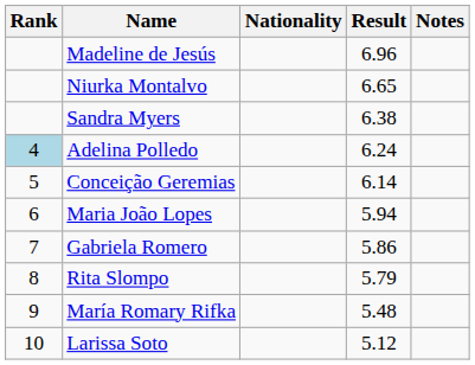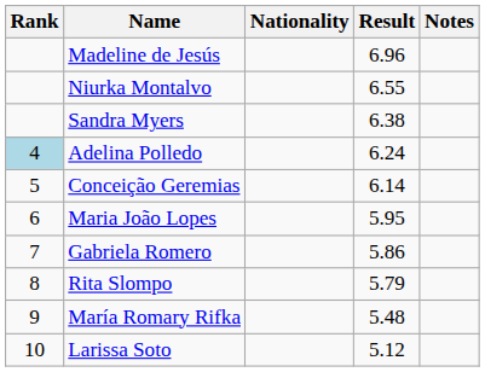 <table class="wikitable sortable" style="text-align:center">
 <tr>
 <th>Rank</th>
 <th>Name</th>
 <th>Nationality</th>
 <th>Result</th>
 <th>Notes</th>
 </tr>
 <tr>
 <td align=center></td>
 <td align=left><a href='#'>Madeline de Jesús</a></td>
 <td align=left></td>
 <td>6.96</td>
 <td></td>
 </tr>
 <tr>
 <td align=center></td>
 <td align=left><a href='#'>Niurka Montalvo</a></td>
 <td align=left></td>
-<td>6.65</td>
+<td>6.55</td>
 <td></td>
 </tr>
 <tr>
 <td align=center></td>
 <td align=left><a href='#'>Sandra Myers</a></td>
 <td align=left></td>
 <td>6.38</td>
 <td></td>
 </tr>
 <tr>
 <td align=center style="background: lightblue;">4</td>
 <td align=left><a href='#'>Adelina Polledo</a></td>
 <td align=left></td>
 <td>6.24</td>
 <td></td>
 </tr>
 <tr>
 <td align=center>5</td>
 <td align=left><a href='#'>Conceição Geremias</a></td>
 <td align=left></td>
 <td>6.14</td>
 <td></td>
 </tr>
 <tr>
 <td align=center>6</td>
 <td align=left><a href='#'>Maria João Lopes</a></td>
 <td align=left></td>
-<td>5.94</td>
+<td>5.95</td>
 <td></td>
 </tr>
 <tr>
 <td align=center>7</td>
 <td align=left><a href='#'>Gabriela Romero</a></td>
 <td align=left></td>
 <td>5.86</td>
 <td></td>
 </tr>
 <tr>
 <td align=center>8</td>
 <td align=left><a href='#'>Rita Slompo</a></td>
 <td align=left></td>
 <td>5.79</td>
 <td></td>
 </tr>
 <tr>
 <td align=center>9</td>
 <td align=left><a href='#'>María Romary Rifka</a></td>
 <td align=left></td>
 <td>5.48</td>
 <td></td>
 </tr>
 <tr>
 <td align=center>10</td>
 <td align=left><a href='#'>Larissa Soto</a></td>
 <td align=left></td>
 <td>5.12</td>
 <td></td>
 </tr>
 </table>
